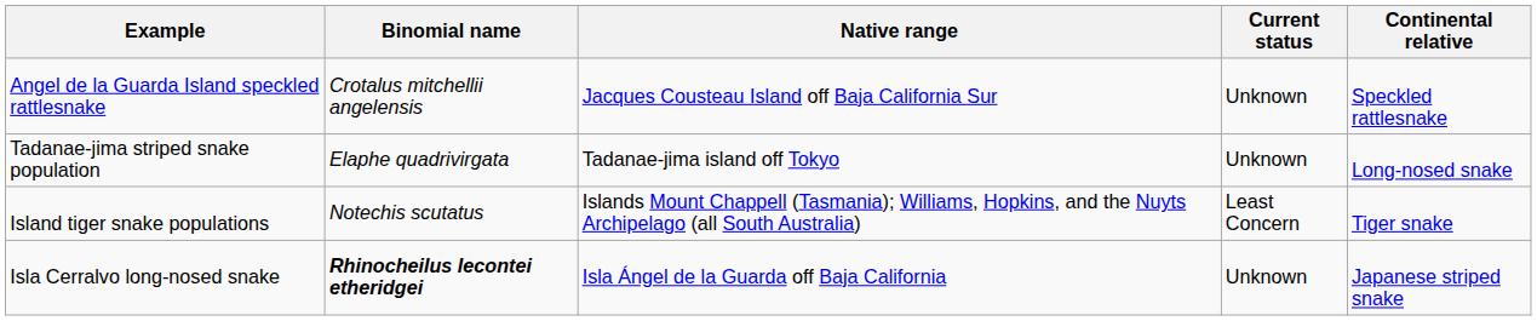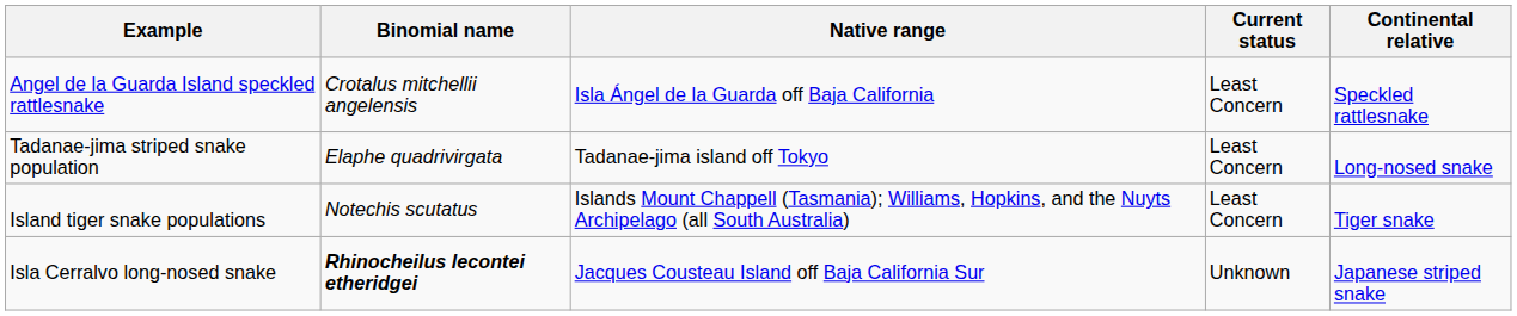 <table class=wikitable>
 <tr>
 <th>Example</th>
 <th>Binomial name</th>
 <th>Native range</th>
 <th>Current status</th>
 <th>Continental relative</th>
 </tr>
 <tr>
 <td><a href='#'>Angel de la Guarda Island speckled rattlesnake</a></td>
 <td><em>Crotalus mitchellii angelensis</em></td>
-<td><a href='#'>Jacques Cousteau Island</a> off <a href='#'>Baja California Sur</a></td>
-<td>Unknown</td>
+<td><a href='#'>Isla Ángel de la Guarda</a> off <a href='#'>Baja California</a></td>
+<td>Least Concern</td>
 <td><br><a href='#'>Speckled rattlesnake</a></td>
 </tr>
 <tr>
 <td>Tadanae-jima striped snake population</td>
 <td><em>Elaphe quadrivirgata</em></td>
 <td>Tadanae-jima island off <a href='#'>Tokyo</a></td>
-<td>Unknown</td>
+<td>Least Concern</td>
 <td><br><a href='#'>Long-nosed snake</a></td>
 </tr>
 <tr>
 <td><br>Island tiger snake populations</td>
 <td><em>Notechis scutatus</em></td>
 <td>Islands <a href='#'>Mount Chappell</a> (<a href='#'>Tasmania</a>); <a href='#'>Williams</a>, <a href='#'>Hopkins</a>, and the <a href='#'>Nuyts Archipelago</a> (all <a href='#'>South Australia</a>)</td>
 <td>Least Concern</td>
 <td><br><a href='#'>Tiger snake</a></td>
 </tr>
 <tr>
 <td>Isla Cerralvo long-nosed snake</td>
 <td><strong><em>Rhinocheilus lecontei etheridgei</em></strong></td>
-<td><a href='#'>Isla Ángel de la Guarda</a> off <a href='#'>Baja California</a></td>
+<td><a href='#'>Jacques Cousteau Island</a> off <a href='#'>Baja California Sur</a></td>
 <td>Unknown</td>
 <td><br><a href='#'>Japanese striped snake</a></td>
 </tr>
 </table>
